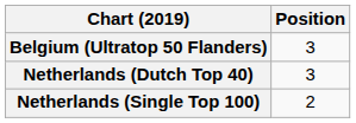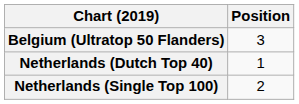 <table class="wikitable plainrowheaders sortable" style="text-align:center">
 <tr>
 <th>Chart (2019)</th>
 <th>Position</th>
 </tr>
 <tr>
 <th scope="row">Belgium (Ultratop 50 Flanders)</th>
 <td>3</td>
 </tr>
 <tr>
 <th scope="row">Netherlands (Dutch Top 40)</th>
-<td>3</td>
+<td>1</td>
 </tr>
 <tr>
 <th scope="row">Netherlands (Single Top 100)</th>
 <td>2</td>
 </tr>
 </table>
